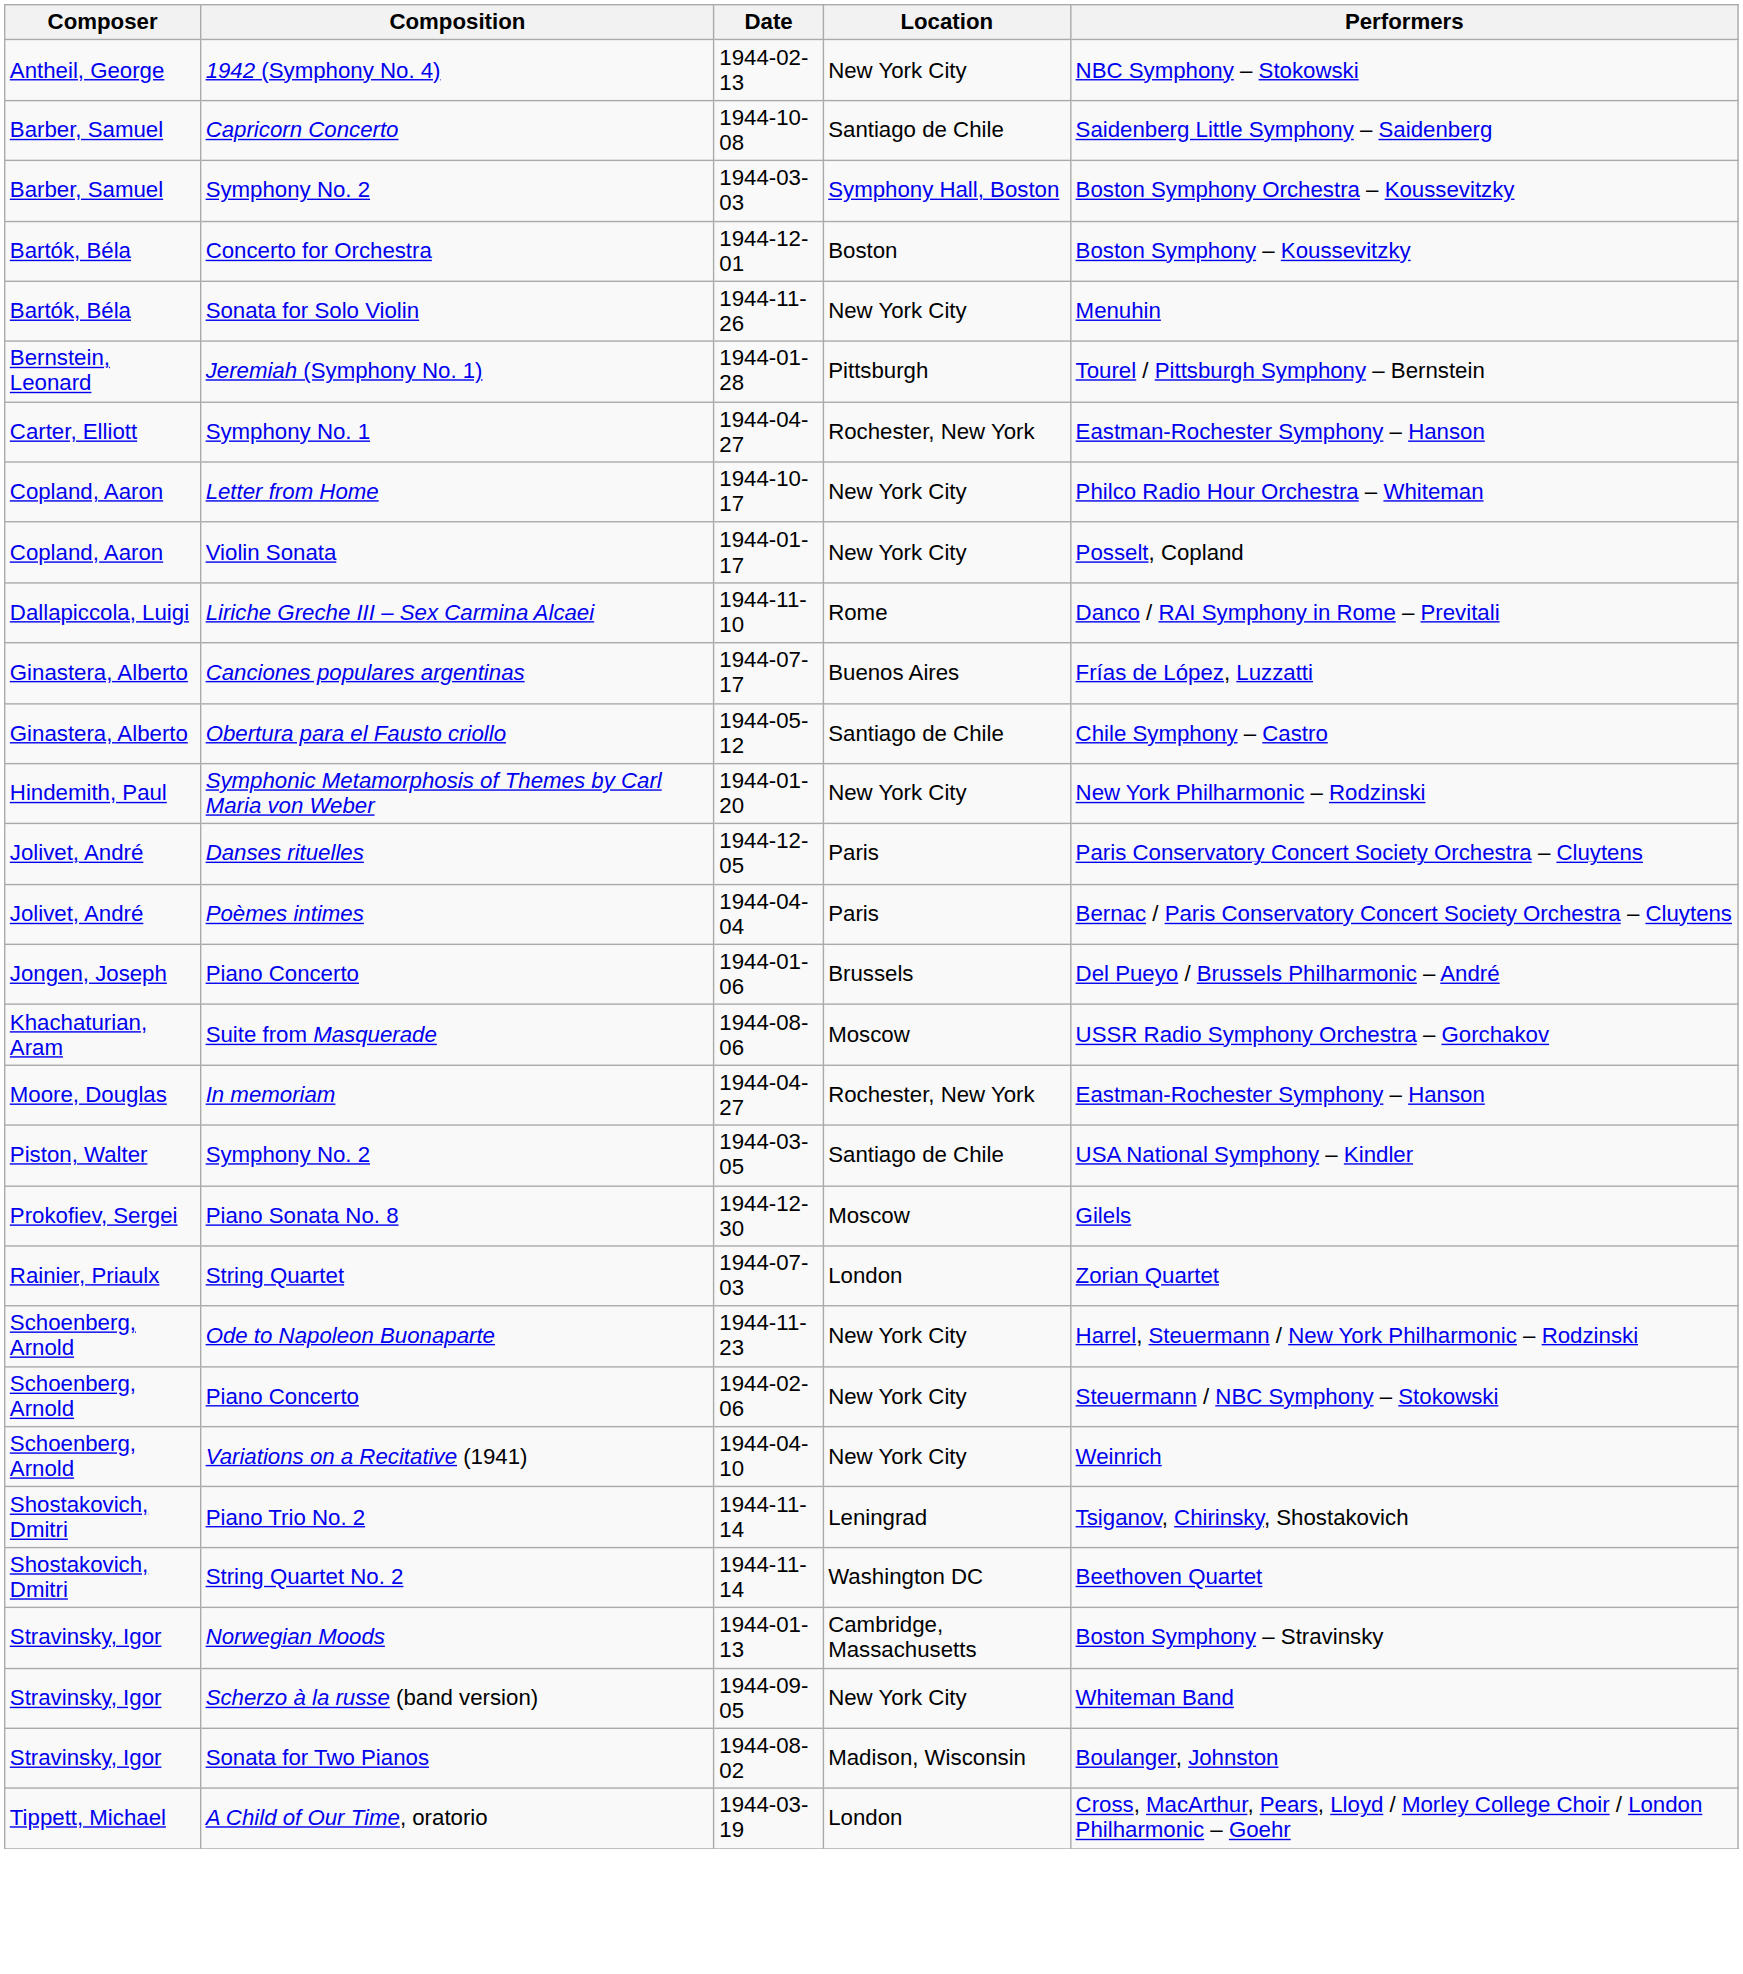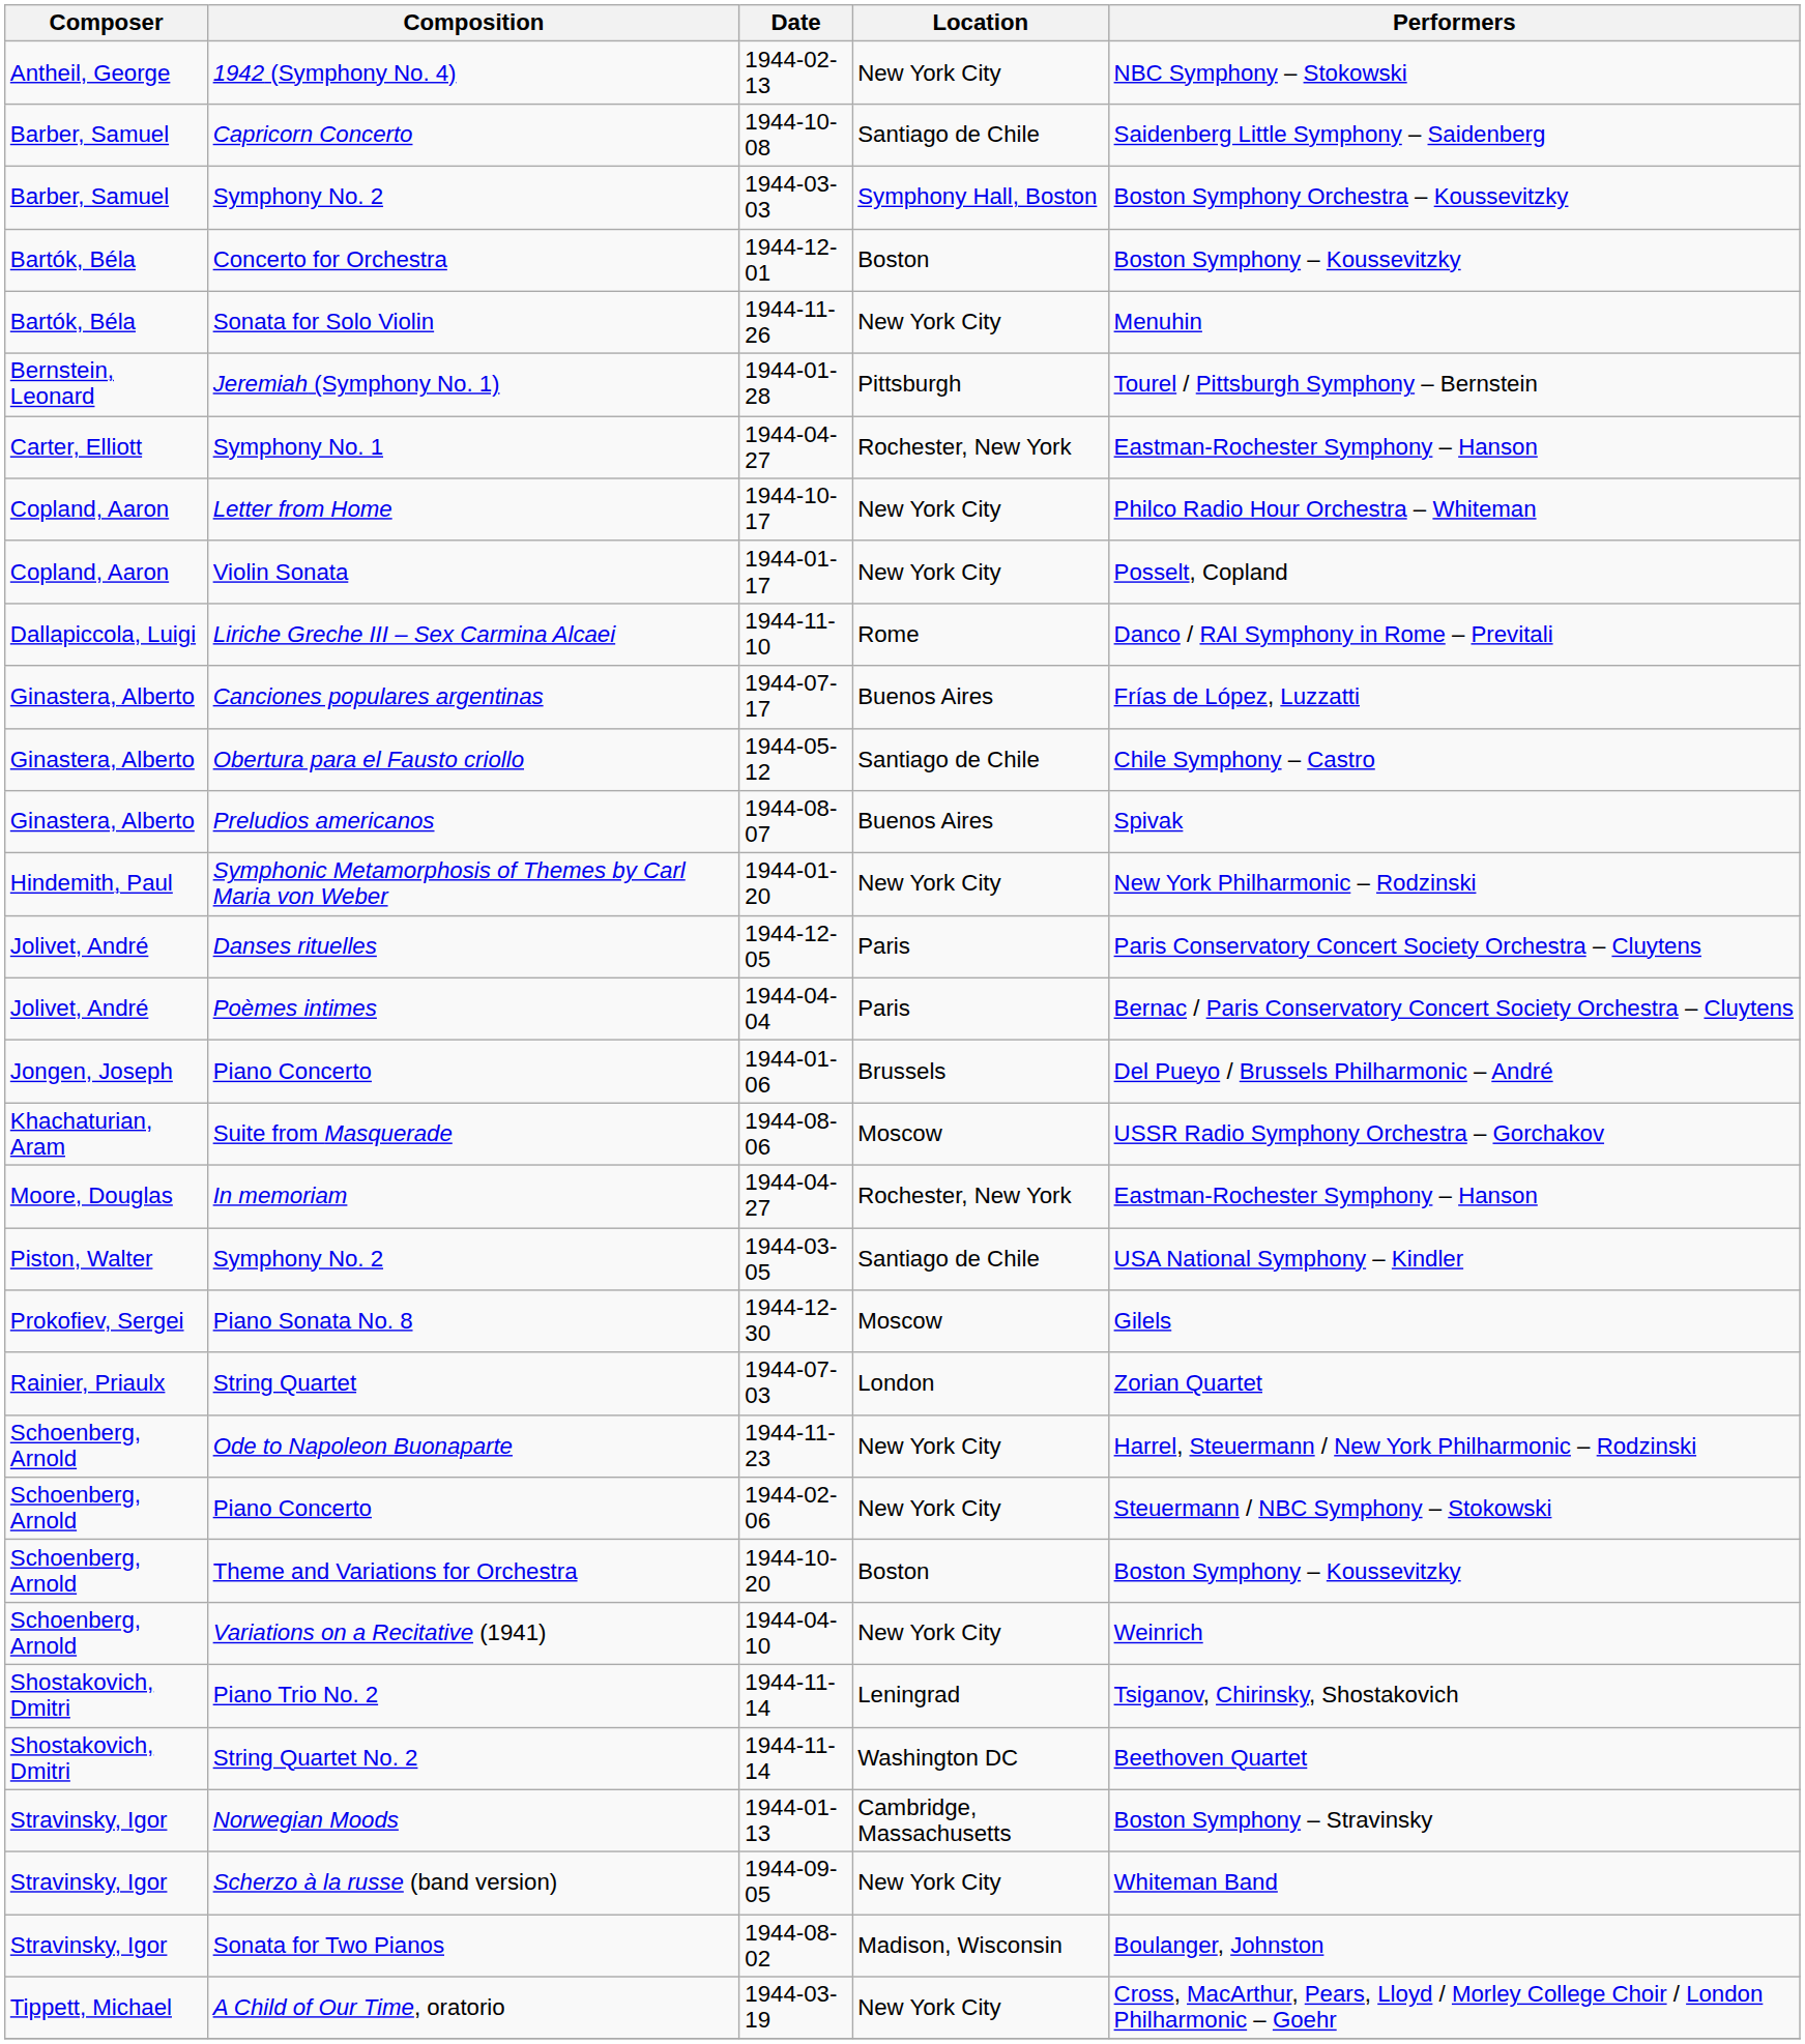 <table class="wikitable sortable">
 <tr>
 <th>Composer</th>
 <th>Composition</th>
 <th>Date</th>
 <th>Location</th>
 <th>Performers</th>
 </tr>
 <tr>
 <td><a href='#'>Antheil, George</a></td>
 <td><a href='#'><em>1942</em> (Symphony No. 4)</a></td>
 <td>1944-02-13</td>
 <td>New York City</td>
 <td><a href='#'>NBC Symphony</a> – <a href='#'>Stokowski</a></td>
 </tr>
 <tr>
 <td><a href='#'>Barber, Samuel</a></td>
 <td><em><a href='#'>Capricorn Concerto</a></em></td>
 <td>1944-10-08</td>
 <td>Santiago de Chile</td>
 <td><a href='#'>Saidenberg Little Symphony</a> – <a href='#'>Saidenberg</a></td>
 </tr>
 <tr>
 <td><a href='#'>Barber, Samuel</a></td>
 <td><a href='#'>Symphony No. 2</a></td>
 <td>1944-03-03</td>
 <td><a href='#'>Symphony Hall, Boston</a></td>
 <td><a href='#'>Boston Symphony Orchestra</a> – <a href='#'>Koussevitzky</a></td>
 </tr>
 <tr>
 <td><a href='#'>Bartók, Béla</a></td>
 <td><a href='#'>Concerto for Orchestra</a></td>
 <td>1944-12-01</td>
 <td>Boston</td>
 <td><a href='#'>Boston Symphony</a> – <a href='#'>Koussevitzky</a></td>
 </tr>
 <tr>
 <td><a href='#'>Bartók, Béla</a></td>
 <td><a href='#'>Sonata for Solo Violin</a></td>
 <td>1944-11-26</td>
 <td>New York City</td>
 <td><a href='#'>Menuhin</a></td>
 </tr>
 <tr>
 <td><a href='#'>Bernstein, Leonard</a></td>
 <td><a href='#'><em>Jeremiah</em> (Symphony No. 1)</a></td>
 <td>1944-01-28</td>
 <td>Pittsburgh</td>
 <td><a href='#'>Tourel</a> / <a href='#'>Pittsburgh Symphony</a> – Bernstein</td>
 </tr>
 <tr>
 <td><a href='#'>Carter, Elliott</a></td>
 <td><a href='#'>Symphony No. 1</a></td>
 <td>1944-04-27</td>
 <td>Rochester, New York</td>
 <td><a href='#'>Eastman-Rochester Symphony</a> – <a href='#'>Hanson</a></td>
 </tr>
 <tr>
 <td><a href='#'>Copland, Aaron</a></td>
 <td><em><a href='#'>Letter from Home</a></em></td>
 <td>1944-10-17</td>
 <td>New York City</td>
 <td><a href='#'>Philco Radio Hour Orchestra</a> – <a href='#'>Whiteman</a></td>
 </tr>
 <tr>
 <td><a href='#'>Copland, Aaron</a></td>
 <td><a href='#'>Violin Sonata</a></td>
 <td>1944-01-17</td>
 <td>New York City</td>
 <td><a href='#'>Posselt</a>, Copland</td>
 </tr>
 <tr>
 <td><a href='#'>Dallapiccola, Luigi</a></td>
 <td><em><a href='#'>Liriche Greche III – Sex Carmina Alcaei</a></em></td>
 <td>1944-11-10</td>
 <td>Rome</td>
 <td><a href='#'>Danco</a> / <a href='#'>RAI Symphony in Rome</a> – <a href='#'>Previtali</a></td>
 </tr>
 <tr>
 <td><a href='#'>Ginastera, Alberto</a></td>
 <td><em><a href='#'>Canciones populares argentinas</a></em></td>
 <td>1944-07-17</td>
 <td>Buenos Aires</td>
 <td><a href='#'>Frías de López</a>, <a href='#'>Luzzatti</a></td>
 </tr>
 <tr>
 <td><a href='#'>Ginastera, Alberto</a></td>
 <td><em><a href='#'>Obertura para el Fausto criollo</a></em></td>
 <td>1944-05-12</td>
 <td>Santiago de Chile</td>
 <td><a href='#'>Chile Symphony</a> – <a href='#'>Castro</a></td>
 </tr>
 <tr>
+<td><a href='#'>Ginastera, Alberto</a></td>
+<td><em><a href='#'>Preludios americanos</a></em></td>
+<td>1944-08-07</td>
+<td>Buenos Aires</td>
+<td><a href='#'>Spivak</a></td>
+</tr>
+<tr>
 <td><a href='#'>Hindemith, Paul</a></td>
 <td><em><a href='#'>Symphonic Metamorphosis of Themes by Carl Maria von Weber</a></em></td>
 <td>1944-01-20</td>
 <td>New York City</td>
 <td><a href='#'>New York Philharmonic</a> – <a href='#'>Rodzinski</a></td>
 </tr>
 <tr>
 <td><a href='#'>Jolivet, André</a></td>
 <td><em><a href='#'>Danses rituelles</a></em></td>
 <td>1944-12-05</td>
 <td>Paris</td>
 <td><a href='#'>Paris Conservatory Concert Society Orchestra</a> – <a href='#'>Cluytens</a></td>
 </tr>
 <tr>
 <td><a href='#'>Jolivet, André</a></td>
 <td><em><a href='#'>Poèmes intimes</a></em></td>
 <td>1944-04-04</td>
 <td>Paris</td>
 <td><a href='#'>Bernac</a> / <a href='#'>Paris Conservatory Concert Society Orchestra</a> – <a href='#'>Cluytens</a></td>
 </tr>
 <tr>
 <td><a href='#'>Jongen, Joseph</a></td>
 <td><a href='#'>Piano Concerto</a></td>
 <td>1944-01-06</td>
 <td>Brussels</td>
 <td><a href='#'>Del Pueyo</a> / <a href='#'>Brussels Philharmonic</a> – <a href='#'>André</a></td>
 </tr>
 <tr>
 <td><a href='#'>Khachaturian, Aram</a></td>
 <td><a href='#'>Suite from <em>Masquerade</em></a></td>
 <td>1944-08-06</td>
 <td>Moscow</td>
 <td><a href='#'>USSR Radio Symphony Orchestra</a> – <a href='#'>Gorchakov</a></td>
 </tr>
 <tr>
 <td><a href='#'>Moore, Douglas</a></td>
 <td><em><a href='#'>In memoriam</a></em></td>
 <td>1944-04-27</td>
 <td>Rochester, New York</td>
 <td><a href='#'>Eastman-Rochester Symphony</a> – <a href='#'>Hanson</a></td>
 </tr>
 <tr>
 <td><a href='#'>Piston, Walter</a></td>
 <td><a href='#'>Symphony No. 2</a></td>
 <td>1944-03-05</td>
 <td>Santiago de Chile</td>
 <td><a href='#'>USA National Symphony</a> – <a href='#'>Kindler</a></td>
 </tr>
 <tr>
 <td><a href='#'>Prokofiev, Sergei</a></td>
 <td><a href='#'>Piano Sonata No. 8</a></td>
 <td>1944-12-30</td>
 <td>Moscow</td>
 <td><a href='#'>Gilels</a></td>
 </tr>
 <tr>
 <td><a href='#'>Rainier, Priaulx</a></td>
 <td><a href='#'>String Quartet</a></td>
 <td>1944-07-03</td>
 <td>London</td>
 <td><a href='#'>Zorian Quartet</a></td>
 </tr>
 <tr>
 <td><a href='#'>Schoenberg, Arnold</a></td>
 <td><em><a href='#'>Ode to Napoleon Buonaparte</a></em></td>
 <td>1944-11-23</td>
 <td>New York City</td>
 <td><a href='#'>Harrel</a>, <a href='#'>Steuermann</a> / <a href='#'>New York Philharmonic</a> – <a href='#'>Rodzinski</a></td>
 </tr>
 <tr>
 <td><a href='#'>Schoenberg, Arnold</a></td>
 <td><a href='#'>Piano Concerto</a></td>
 <td>1944-02-06</td>
 <td>New York City</td>
 <td><a href='#'>Steuermann</a> / <a href='#'>NBC Symphony</a> – <a href='#'>Stokowski</a></td>
 </tr>
 <tr>
 <td><a href='#'>Schoenberg, Arnold</a></td>
+<td><a href='#'>Theme and Variations for Orchestra</a></td>
+<td>1944-10-20</td>
+<td>Boston</td>
+<td><a href='#'>Boston Symphony</a> – <a href='#'>Koussevitzky</a></td>
+</tr>
+<tr>
+<td><a href='#'>Schoenberg, Arnold</a></td>
 <td><em><a href='#'>Variations on a Recitative</a></em> (1941)</td>
 <td>1944-04-10</td>
 <td>New York City</td>
 <td><a href='#'>Weinrich</a></td>
 </tr>
 <tr>
 <td><a href='#'>Shostakovich, Dmitri</a></td>
 <td><a href='#'>Piano Trio No. 2</a></td>
 <td>1944-11-14</td>
 <td>Leningrad</td>
 <td><a href='#'>Tsiganov</a>, <a href='#'>Chirinsky</a>, Shostakovich</td>
 </tr>
 <tr>
 <td><a href='#'>Shostakovich, Dmitri</a></td>
 <td><a href='#'>String Quartet No. 2</a></td>
 <td>1944-11-14</td>
 <td>Washington DC</td>
 <td><a href='#'>Beethoven Quartet</a></td>
 </tr>
 <tr>
 <td><a href='#'>Stravinsky, Igor</a></td>
 <td><em><a href='#'>Norwegian Moods</a></em></td>
 <td>1944-01-13</td>
 <td>Cambridge, Massachusetts</td>
 <td><a href='#'>Boston Symphony</a> – Stravinsky</td>
 </tr>
 <tr>
 <td><a href='#'>Stravinsky, Igor</a></td>
 <td><em><a href='#'>Scherzo à la russe</a></em> (band version)</td>
 <td>1944-09-05</td>
 <td>New York City</td>
 <td><a href='#'>Whiteman Band</a></td>
 </tr>
 <tr>
 <td><a href='#'>Stravinsky, Igor</a></td>
 <td><a href='#'>Sonata for Two Pianos</a></td>
 <td>1944-08-02</td>
 <td>Madison, Wisconsin</td>
 <td><a href='#'>Boulanger</a>, <a href='#'>Johnston</a></td>
 </tr>
 <tr>
 <td><a href='#'>Tippett, Michael</a></td>
 <td><em><a href='#'>A Child of Our Time</a></em>, oratorio</td>
 <td>1944-03-19</td>
-<td>London</td>
+<td>New York City</td>
 <td><a href='#'>Cross</a>, <a href='#'>MacArthur</a>, <a href='#'>Pears</a>, <a href='#'>Lloyd</a> / <a href='#'>Morley College Choir</a> / <a href='#'>London Philharmonic</a> – <a href='#'>Goehr</a></td>
 </tr>
 <tr>
 </tr>
 </table>
